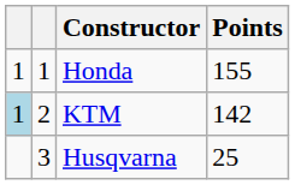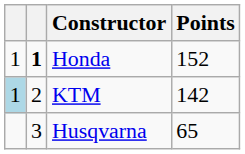 <table class="wikitable" style="font-size: 95%;">
 <tr>
 <th></th>
 <th></th>
 <th>Constructor</th>
 <th>Points</th>
 </tr>
 <tr>
 <td> 1</td>
-<td align=center>1</td>
+<td align=center><strong>1</strong></td>
 <td> <a href='#'>Honda</a></td>
-<td align=left>155</td>
+<td align=left>152</td>
 </tr>
 <tr>
 <td style="background: lightblue;"> 1</td>
 <td align=center>2</td>
 <td> <a href='#'>KTM</a></td>
 <td align=left>142</td>
 </tr>
 <tr>
 <td></td>
 <td align=center>3</td>
 <td> <a href='#'>Husqvarna</a></td>
-<td align=left>25</td>
+<td align=left>65</td>
 </tr>
 </table>
